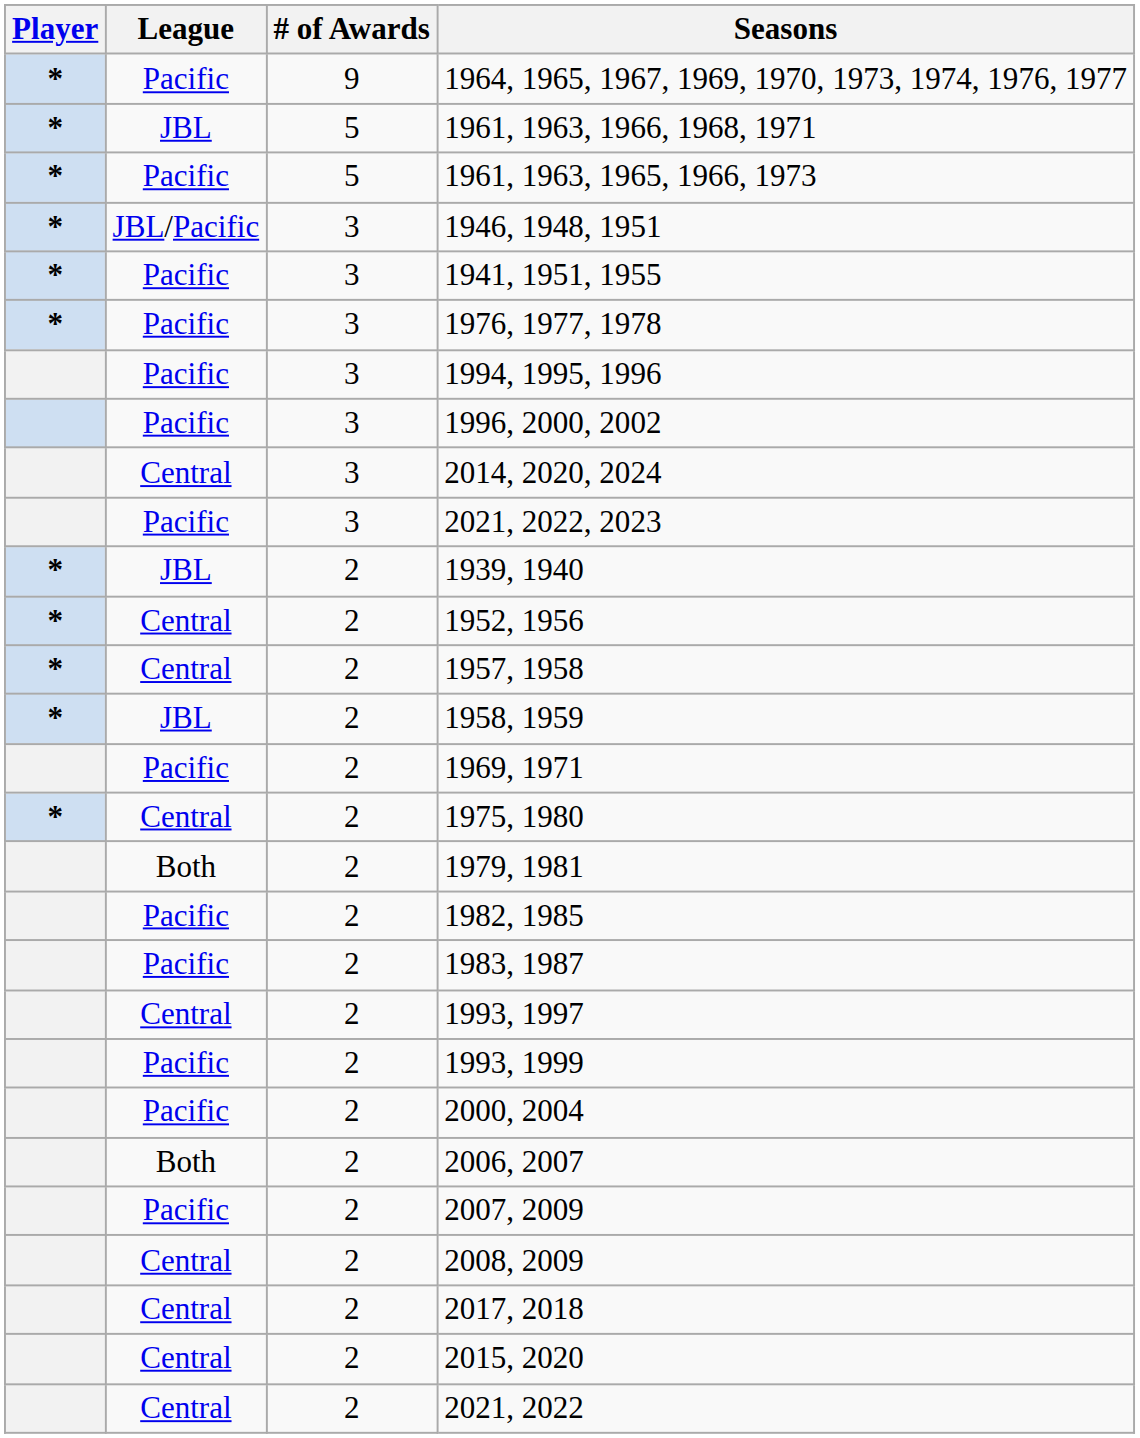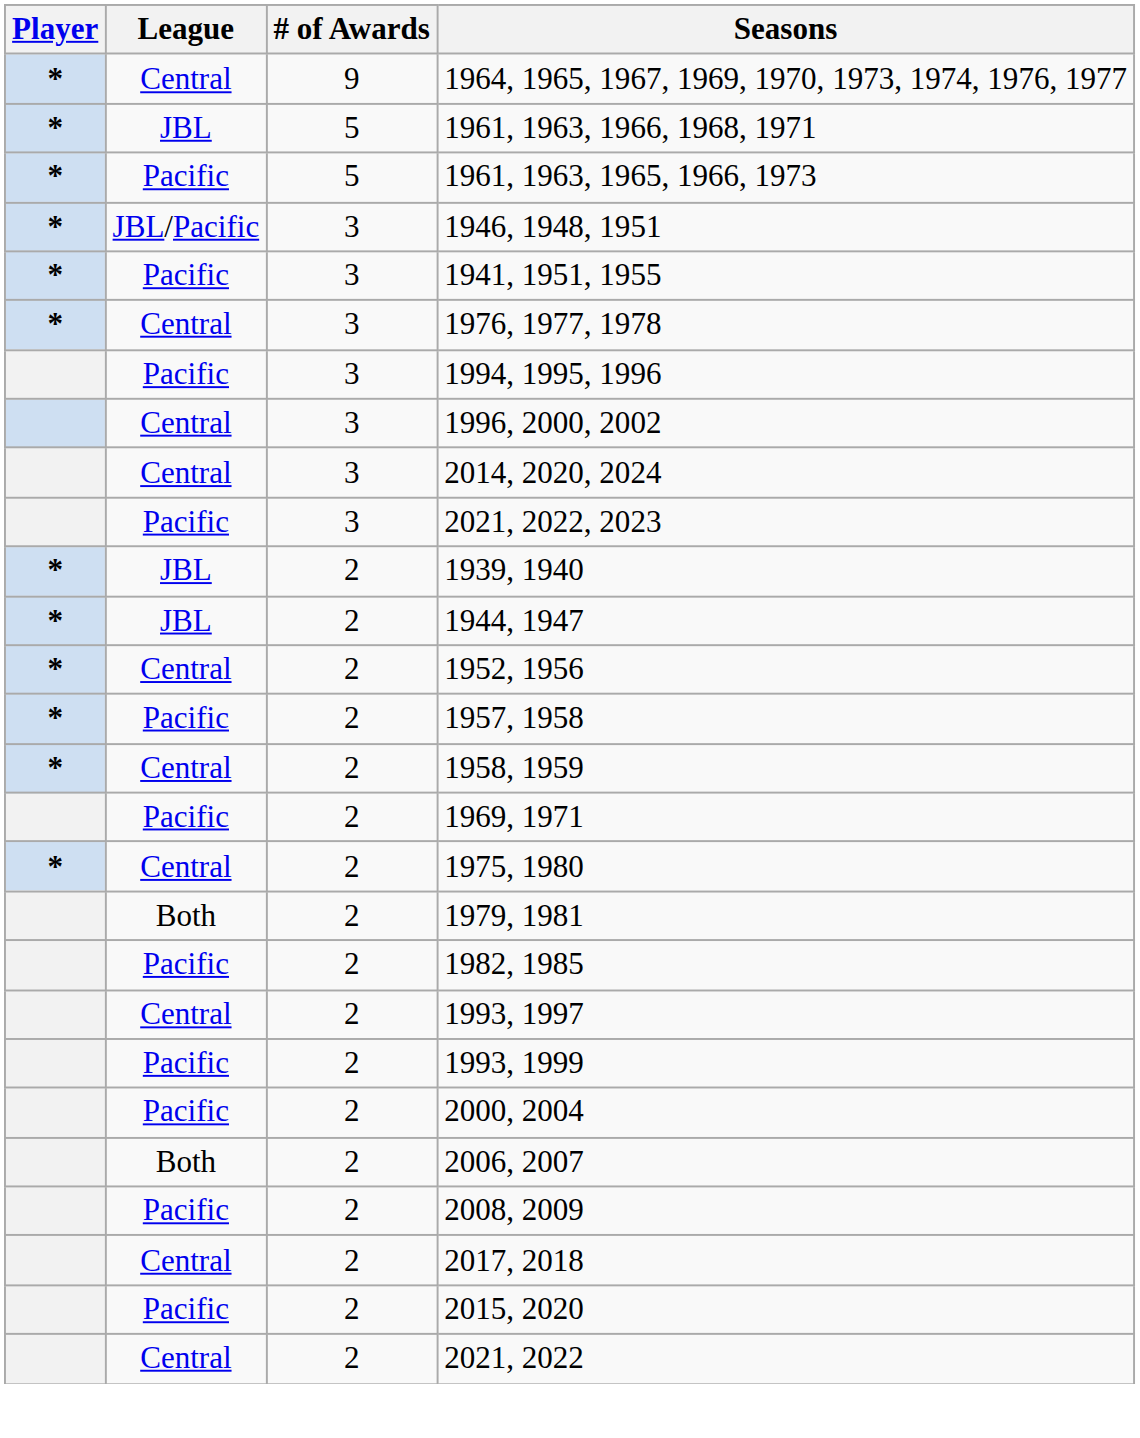 <table class="wikitable sortable plainrowheaders">
 <tr>
 <th scope="col"><a href='#'>Player</a></th>
 <th scope="col">League</th>
 <th scope="col"># of Awards</th>
 <th scope="col">Seasons</th>
 </tr>
 <tr>
 <th scope="row" style="background:#cedff2">*</th>
-<td align="center"><a href='#'>Pacific</a></td>
+<td align="center"><a href='#'>Central</a></td>
 <td align="center">9</td>
 <td>1964, 1965, 1967, 1969, 1970, 1973, 1974, 1976, 1977</td>
 </tr>
 <tr>
 <th scope="row" style="background:#cedff2">*</th>
 <td align="center"><a href='#'>JBL</a></td>
 <td align="center">5</td>
 <td>1961, 1963, 1966, 1968, 1971</td>
 </tr>
 <tr>
 <th scope="row" style="background:#cedff2">*</th>
 <td align="center"><a href='#'>Pacific</a></td>
 <td align="center">5</td>
 <td>1961, 1963, 1965, 1966, 1973</td>
 </tr>
 <tr>
 <th scope="row" style="background:#cedff2">*</th>
 <td align="center"><a href='#'>JBL</a>/<a href='#'>Pacific</a></td>
 <td align="center">3</td>
 <td>1946, 1948, 1951</td>
 </tr>
 <tr>
 <th scope="row" style="background:#cedff2">*</th>
 <td align="center"><a href='#'>Pacific</a></td>
 <td align="center">3</td>
 <td>1941, 1951, 1955</td>
 </tr>
 <tr>
 <th scope="row" style="background:#cedff2">*</th>
-<td align="center"><a href='#'>Pacific</a></td>
+<td align="center"><a href='#'>Central</a></td>
 <td align="center">3</td>
 <td>1976, 1977, 1978</td>
 </tr>
 <tr>
 <th scope="row"></th>
 <td align="center"><a href='#'>Pacific</a></td>
 <td align="center">3</td>
 <td>1994, 1995, 1996</td>
 </tr>
 <tr>
 <th scope="row" style="background:#cedff2"></th>
-<td align="center"><a href='#'>Pacific</a></td>
+<td align="center"><a href='#'>Central</a></td>
 <td align="center">3</td>
 <td>1996, 2000, 2002</td>
 </tr>
 <tr>
 <th scope="row"></th>
 <td align="center"><a href='#'>Central</a></td>
 <td align="center">3</td>
 <td>2014, 2020, 2024</td>
 </tr>
 <tr>
 <th scope="row"></th>
 <td align="center"><a href='#'>Pacific</a></td>
 <td align="center">3</td>
 <td>2021, 2022, 2023</td>
 </tr>
 <tr>
 <th scope="row" style="background:#cedff2">*</th>
 <td align="center"><a href='#'>JBL</a></td>
 <td align="center">2</td>
 <td>1939, 1940</td>
 </tr>
 <tr>
 <th scope="row" style="background:#cedff2">*</th>
+<td align="center"><a href='#'>JBL</a></td>
+<td align="center">2</td>
+<td>1944, 1947</td>
+</tr>
+<tr>
+<th scope="row" style="background:#cedff2">*</th>
 <td align="center"><a href='#'>Central</a></td>
 <td align="center">2</td>
 <td>1952, 1956</td>
 </tr>
 <tr>
 <th scope="row" style="background:#cedff2">*</th>
-<td align="center"><a href='#'>Central</a></td>
+<td align="center"><a href='#'>Pacific</a></td>
 <td align="center">2</td>
 <td>1957, 1958</td>
 </tr>
 <tr>
 <th scope="row" style="background:#cedff2">*</th>
-<td align="center"><a href='#'>JBL</a></td>
+<td align="center"><a href='#'>Central</a></td>
 <td align="center">2</td>
 <td>1958, 1959</td>
 </tr>
 <tr>
 <th scope="row"></th>
 <td align="center"><a href='#'>Pacific</a></td>
 <td align="center">2</td>
 <td>1969, 1971</td>
 </tr>
 <tr>
 <th scope="row" style="background:#cedff2">*</th>
 <td align="center"><a href='#'>Central</a></td>
 <td align="center">2</td>
 <td>1975, 1980</td>
 </tr>
 <tr>
 <th scope="row"></th>
 <td align="center">Both</td>
 <td align="center">2</td>
 <td>1979, 1981</td>
 </tr>
 <tr>
 <th scope="row"></th>
 <td align="center"><a href='#'>Pacific</a></td>
 <td align="center">2</td>
 <td>1982, 1985</td>
 </tr>
 <tr>
 <th scope="row"></th>
-<td align="center"><a href='#'>Pacific</a></td>
-<td align="center">2</td>
-<td>1983, 1987</td>
-</tr>
-<tr>
-<th scope="row"></th>
 <td align="center"><a href='#'>Central</a></td>
 <td align="center">2</td>
 <td>1993, 1997</td>
 </tr>
 <tr>
 <th scope="row"></th>
 <td align="center"><a href='#'>Pacific</a></td>
 <td align="center">2</td>
 <td>1993, 1999</td>
 </tr>
 <tr>
 <th scope="row"></th>
 <td align="center"><a href='#'>Pacific</a></td>
 <td align="center">2</td>
 <td>2000, 2004</td>
 </tr>
 <tr>
 <th scope="row"></th>
 <td align="center">Both</td>
 <td align="center">2</td>
 <td>2006, 2007</td>
 </tr>
 <tr>
 <th scope="row"></th>
 <td align="center"><a href='#'>Pacific</a></td>
 <td align="center">2</td>
-<td>2007, 2009</td>
-</tr>
-<tr>
-<th scope="row"></th>
-<td align="center"><a href='#'>Central</a></td>
-<td align="center">2</td>
 <td>2008, 2009</td>
 </tr>
 <tr>
 <th scope="row"></th>
 <td align="center"><a href='#'>Central</a></td>
 <td align="center">2</td>
 <td>2017, 2018</td>
 </tr>
 <tr>
 <th scope="row"></th>
-<td align="center"><a href='#'>Central</a></td>
+<td align="center"><a href='#'>Pacific</a></td>
 <td align="center">2</td>
 <td>2015, 2020</td>
 </tr>
 <tr>
 <th scope="row"></th>
 <td align="center"><a href='#'>Central</a></td>
 <td align="center">2</td>
 <td>2021, 2022</td>
 </tr>
 </table>
